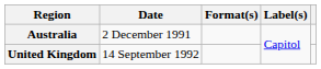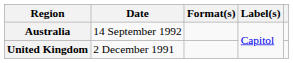 <table class="wikitable plainrowheaders">
 <tr>
 <th scope="col">Region</th>
 <th scope="col">Date</th>
 <th scope="col">Format(s)</th>
 <th scope="col">Label(s)</th>
 <th scope="col"></th>
 </tr>
 <tr>
 <th scope="row">Australia</th>
-<td>2 December 1991</td>
+<td>14 September 1992</td>
 <td></td>
 <td rowspan="2"><a href='#'>Capitol</a></td>
 <td></td>
 </tr>
 <tr>
 <th scope="row">United Kingdom</th>
-<td>14 September 1992</td>
+<td>2 December 1991</td>
 <td></td>
 <td></td>
 </tr>
 </table>
